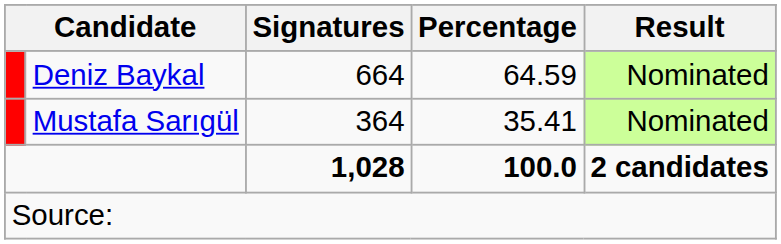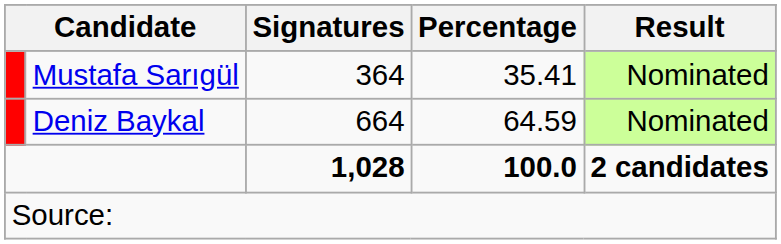 <table class=wikitable style=text-align:right>
 <tr>
 <th scope="col", colspan="2">Candidate</th>
 <th>Signatures</th>
 <th>Percentage</th>
 <th>Result</th>
 </tr>
 <tr>
 <td style="background:#ff0000; width:4px; text-align:center;"></td>
-<td align=left><a href='#'>Deniz Baykal</a></td>
-<td>664</td>
-<td>64.59</td>
+<td align=left><a href='#'>Mustafa Sarıgül</a></td>
+<td>364</td>
+<td>35.41</td>
 <td style="background: #ccff99"> Nominated</td>
 </tr>
 <tr>
 <td style="background:#ff0000; width:4px; text-align:center;"></td>
-<td align=left><a href='#'>Mustafa Sarıgül</a></td>
-<td>364</td>
-<td>35.41</td>
+<td align=left><a href='#'>Deniz Baykal</a></td>
+<td>664</td>
+<td>64.59</td>
 <td style="background: #ccff99"> Nominated</td>
 </tr>
 <tr>
 <td scope="col", colspan="2"></td>
 <td><strong>1,028</strong></td>
 <td><strong>100.0</strong></td>
 <td><strong>2 candidates</strong></td>
 </tr>
 <tr>
 <td align=left colspan=5>Source:  </td>
 </tr>
 </table>
